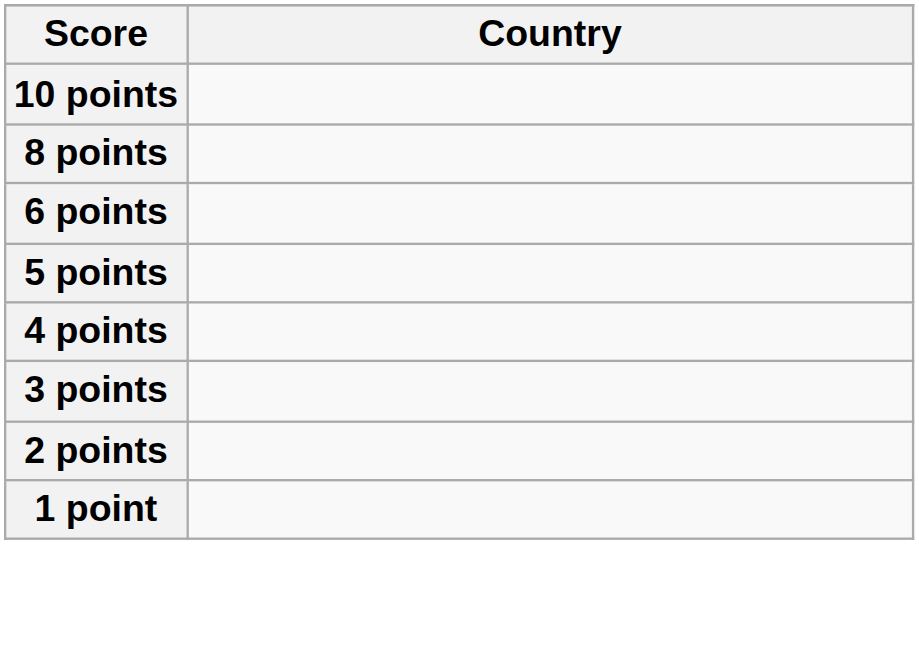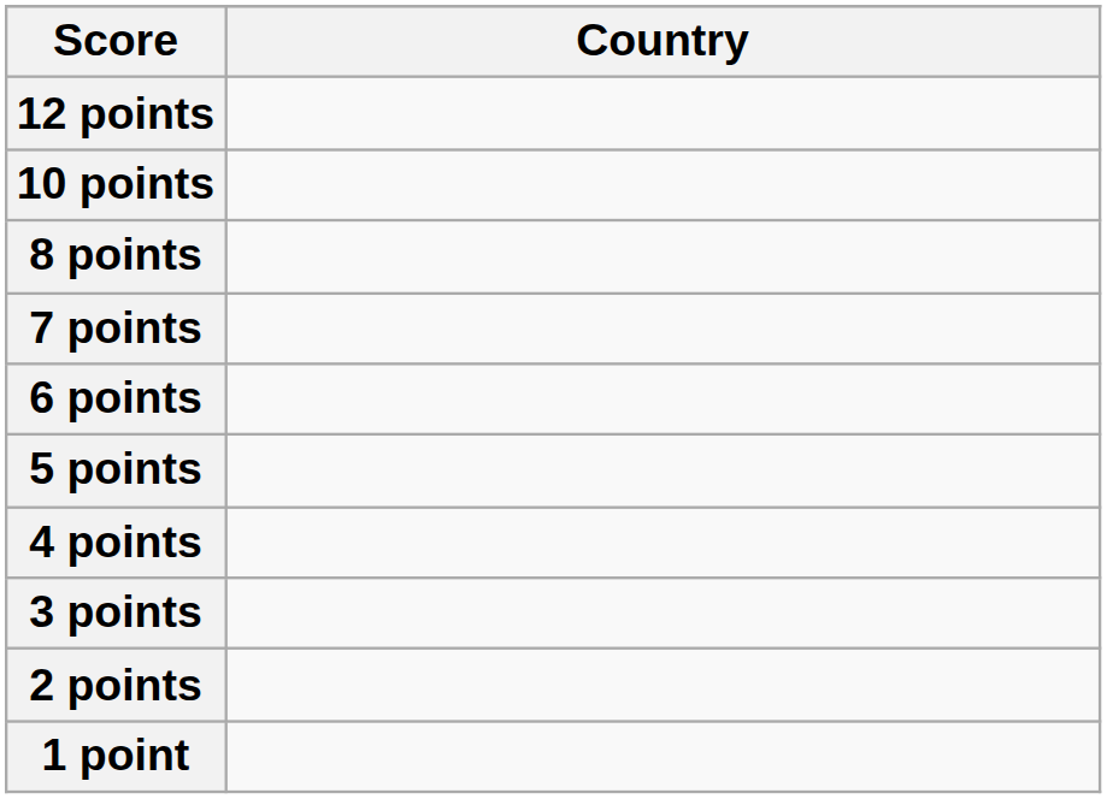 <table class="wikitable">
 <tr>
 </tr>
 <tr>
 <th scope="col" width="20%">Score</th>
 <th scope="col">Country</th>
 </tr>
 <tr>
+<th scope="row">12 points</th>
+<td></td>
+</tr>
+<tr>
 <th scope="row">10 points</th>
 <td></td>
 </tr>
 <tr>
 <th scope="row">8 points</th>
+<td></td>
+</tr>
+<tr>
+<th scope="row">7 points</th>
 <td></td>
 </tr>
 <tr>
 <th scope="row">6 points</th>
 <td></td>
 </tr>
 <tr>
 <th scope="row">5 points</th>
 <td></td>
 </tr>
 <tr>
 <th scope="row">4 points</th>
 <td></td>
 </tr>
 <tr>
 <th scope="row">3 points</th>
 <td></td>
 </tr>
 <tr>
 <th scope="row">2 points</th>
 <td></td>
 </tr>
 <tr>
 <th scope="row">1 point</th>
 <td></td>
 </tr>
 </table>
